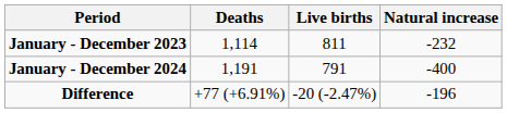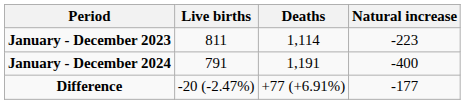 <table class="wikitable"  style="text-align:center;">
 <tr>
 <th>Period</th>
+<th>Live births</th>
 <th>Deaths</th>
-<th>Live births</th>
 <th>Natural increase</th>
 </tr>
 <tr>
 <td><strong>January - December 2023</strong></td>
+<td>811</td>
 <td>1,114</td>
-<td>811</td>
-<td>-232</td>
+<td>-223</td>
 </tr>
 <tr>
 <td><strong>January - December 2024</strong></td>
+<td>791</td>
 <td>1,191</td>
-<td>791</td>
 <td>-400</td>
 </tr>
 <tr>
 <td><strong>Difference</strong></td>
+<td> -20 (-2.47%)</td>
 <td> +77 (+6.91%)</td>
-<td> -20 (-2.47%)</td>
-<td> -196</td>
+<td> -177</td>
 </tr>
 </table>
